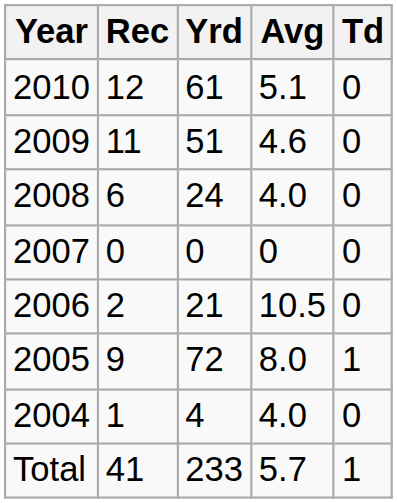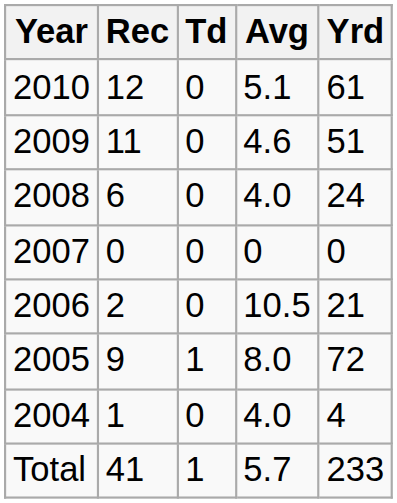 <table class="wikitable">
 <tr>
 <th>Year</th>
 <th>Rec</th>
+<th>Td</th>
+<th>Avg</th>
 <th>Yrd</th>
-<th>Avg</th>
-<th>Td</th>
 </tr>
 <tr>
 <td>2010</td>
 <td>12</td>
+<td>0</td>
+<td>5.1</td>
 <td>61</td>
-<td>5.1</td>
-<td>0</td>
 </tr>
 <tr>
 <td>2009</td>
 <td>11</td>
+<td>0</td>
+<td>4.6</td>
 <td>51</td>
-<td>4.6</td>
-<td>0</td>
 </tr>
 <tr>
 <td>2008</td>
 <td>6</td>
+<td>0</td>
+<td>4.0</td>
 <td>24</td>
-<td>4.0</td>
-<td>0</td>
 </tr>
 <tr>
 <td>2007</td>
 <td>0</td>
 <td>0</td>
 <td>0</td>
 <td>0</td>
 </tr>
 <tr>
 <td>2006</td>
 <td>2</td>
+<td>0</td>
+<td>10.5</td>
 <td>21</td>
-<td>10.5</td>
-<td>0</td>
 </tr>
 <tr>
 <td>2005</td>
 <td>9</td>
+<td>1</td>
+<td>8.0</td>
 <td>72</td>
-<td>8.0</td>
-<td>1</td>
 </tr>
 <tr>
 <td>2004</td>
 <td>1</td>
+<td>0</td>
+<td>4.0</td>
 <td>4</td>
-<td>4.0</td>
-<td>0</td>
 </tr>
 <tr>
 <td>Total</td>
 <td>41</td>
+<td>1</td>
+<td>5.7</td>
 <td>233</td>
-<td>5.7</td>
-<td>1</td>
 </tr>
 </table>
